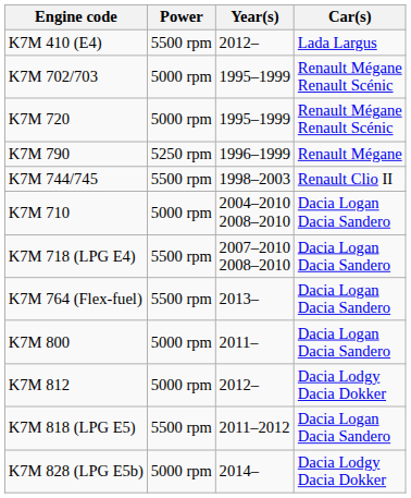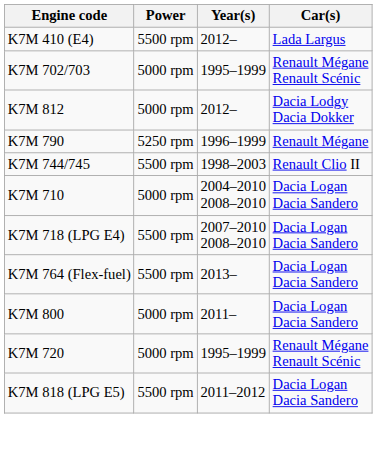 <table class="wikitable">
 <tr>
 <th>Engine code</th>
 <th>Power</th>
 <th>Year(s)</th>
 <th>Car(s)</th>
 </tr>
 <tr>
 <td>K7M 410 (E4)</td>
 <td> 5500 rpm</td>
 <td>2012–</td>
 <td><a href='#'>Lada Largus</a></td>
 </tr>
 <tr>
 <td>K7M 702/703</td>
 <td> 5000 rpm</td>
 <td>1995–1999</td>
 <td><a href='#'>Renault Mégane</a><br><a href='#'>Renault Scénic</a></td>
 </tr>
 <tr>
-<td>K7M 720</td>
+<td>K7M 812</td>
 <td> 5000 rpm</td>
-<td>1995–1999</td>
-<td><a href='#'>Renault Mégane</a><br><a href='#'>Renault Scénic</a></td>
+<td>2012–</td>
+<td><a href='#'>Dacia Lodgy</a> <br> <a href='#'>Dacia Dokker</a></td>
 </tr>
 <tr>
 <td>K7M 790</td>
 <td> 5250 rpm</td>
 <td>1996–1999</td>
 <td><a href='#'>Renault Mégane</a></td>
 </tr>
 <tr>
 <td>K7M 744/745</td>
 <td> 5500 rpm</td>
 <td>1998–2003</td>
 <td><a href='#'>Renault Clio</a> II</td>
 </tr>
 <tr>
 <td>K7M 710</td>
 <td> 5000 rpm</td>
 <td>2004–2010 <br> 2008–2010</td>
 <td><a href='#'>Dacia Logan</a> <br> <a href='#'>Dacia Sandero</a></td>
 </tr>
 <tr>
 <td>K7M 718 (LPG E4)</td>
 <td> 5500 rpm</td>
 <td>2007–2010 <br> 2008–2010</td>
 <td><a href='#'>Dacia Logan</a> <br> <a href='#'>Dacia Sandero</a></td>
 </tr>
 <tr>
 <td>K7M 764 (Flex-fuel)</td>
 <td> 5500 rpm</td>
 <td>2013–</td>
 <td><a href='#'>Dacia Logan</a> <br> <a href='#'>Dacia Sandero</a></td>
 </tr>
 <tr>
 <td>K7M 800</td>
 <td> 5000 rpm</td>
 <td>2011–</td>
 <td><a href='#'>Dacia Logan</a> <br> <a href='#'>Dacia Sandero</a></td>
 </tr>
 <tr>
-<td>K7M 812</td>
+<td>K7M 720</td>
 <td> 5000 rpm</td>
-<td>2012–</td>
-<td><a href='#'>Dacia Lodgy</a> <br> <a href='#'>Dacia Dokker</a></td>
+<td>1995–1999</td>
+<td><a href='#'>Renault Mégane</a><br><a href='#'>Renault Scénic</a></td>
 </tr>
 <tr>
 <td>K7M 818 (LPG E5)</td>
 <td> 5500 rpm</td>
 <td>2011–2012</td>
 <td><a href='#'>Dacia Logan</a> <br> <a href='#'>Dacia Sandero</a></td>
 </tr>
-<tr>
-<td>K7M 828 (LPG E5b)</td>
-<td> 5000 rpm</td>
-<td>2014–</td>
-<td><a href='#'>Dacia Lodgy</a> <br> <a href='#'>Dacia Dokker</a></td>
-</tr>
 </table>
